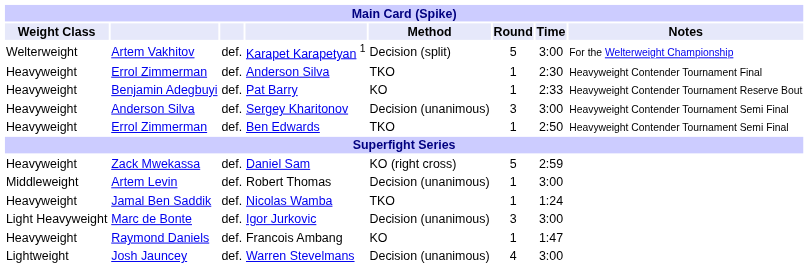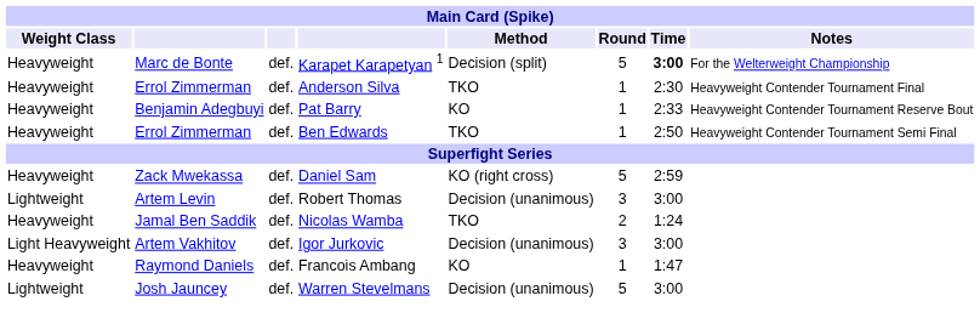 <table class="toccolours" style="font-size: 80%;">
 <tr>
 <th colspan="8" style="background-color: #ccf; color: #000080; text-align: center;"><strong>Main Card (Spike)</strong></th>
 </tr>
 <tr>
 <th colspan="1" style="background-color: #E6E8FA; color: #000000; text-align: center;">Weight Class</th>
 <th colspan="1" style="background-color: #E6E8FA; color: #000000; text-align: center;"></th>
 <th colspan="1" style="background-color: #E6E8FA; color: #000000; text-align: center;"></th>
 <th colspan="1" style="background-color: #E6E8FA; color: #000000; text-align: center;"></th>
 <th colspan="1" style="background-color: #E6E8FA; color: #000000; text-align: center;">Method</th>
 <th colspan="1" style="background-color: #E6E8FA; color: #000000; text-align: center;">Round</th>
 <th colspan="1" style="background-color: #E6E8FA; color: #000000; text-align: center;">Time</th>
 <th colspan="1" style="background-color: #E6E8FA; color: #000000; text-align: center;">Notes</th>
 </tr>
 <tr>
-<td>Welterweight</td>
-<td> <a href='#'>Artem Vakhitov</a></td>
+<td>Heavyweight</td>
+<td> <a href='#'>Marc de Bonte</a></td>
 <td align=center>def.</td>
 <td> <a href='#'>Karapet Karapetyan</a> <sup>1</sup></td>
 <td>Decision (split)</td>
 <td align=center>5</td>
-<td align=center>3:00</td>
+<td align=center><strong>3:00</strong></td>
 <td><small>For the <a href='#'>Welterweight Championship</a> </small></td>
 </tr>
 <tr>
 <td>Heavyweight</td>
 <td> <a href='#'>Errol Zimmerman</a></td>
 <td align=center>def.</td>
 <td> <a href='#'>Anderson Silva</a></td>
 <td>TKO</td>
 <td align=center>1</td>
 <td align=center>2:30</td>
 <td><small>Heavyweight Contender Tournament Final</small></td>
 </tr>
 <tr>
 <td>Heavyweight</td>
 <td> <a href='#'>Benjamin Adegbuyi</a></td>
 <td align=center>def.</td>
 <td> <a href='#'>Pat Barry</a></td>
 <td>KO</td>
 <td align=center>1</td>
 <td align=center>2:33</td>
 <td><small>Heavyweight Contender Tournament Reserve Bout </small></td>
-</tr>
-<tr>
-<td>Heavyweight</td>
-<td> <a href='#'>Anderson Silva</a></td>
-<td align=center>def.</td>
-<td> <a href='#'>Sergey Kharitonov</a></td>
-<td>Decision (unanimous)</td>
-<td align=center>3</td>
-<td align=center>3:00</td>
-<td><small>Heavyweight Contender Tournament Semi Final</small></td>
 </tr>
 <tr>
 <td>Heavyweight</td>
 <td> <a href='#'>Errol Zimmerman</a></td>
 <td align=center>def.</td>
 <td> <a href='#'>Ben Edwards</a></td>
 <td>TKO</td>
 <td align=center>1</td>
 <td align=center>2:50</td>
 <td><small>Heavyweight Contender Tournament Semi Final</small></td>
 </tr>
 <tr>
 <th colspan="8" style="background-color: #ccf; color: #000080; text-align: center;"><strong>Superfight Series</strong></th>
 </tr>
 <tr>
 <td>Heavyweight</td>
 <td> <a href='#'>Zack Mwekassa</a></td>
 <td align=center>def.</td>
 <td> <a href='#'>Daniel Sam</a></td>
 <td>KO (right cross)</td>
 <td align=center>5</td>
 <td align=center>2:59</td>
 <td></td>
 </tr>
 <tr>
-<td>Middleweight</td>
+<td>Lightweight</td>
 <td> <a href='#'>Artem Levin</a></td>
 <td align=center>def.</td>
 <td> Robert Thomas</td>
 <td>Decision (unanimous)</td>
-<td align=center>1</td>
+<td align=center>3</td>
 <td align=center>3:00</td>
 </tr>
 <tr>
 <td>Heavyweight</td>
 <td> <a href='#'>Jamal Ben Saddik</a></td>
 <td align=center>def.</td>
 <td> <a href='#'>Nicolas Wamba</a></td>
 <td>TKO</td>
-<td align=center>1</td>
+<td align=center>2</td>
 <td align=center>1:24</td>
 </tr>
 <tr>
 <td>Light Heavyweight</td>
-<td> <a href='#'>Marc de Bonte</a></td>
+<td> <a href='#'>Artem Vakhitov</a></td>
 <td align=center>def.</td>
 <td> <a href='#'>Igor Jurkovic</a></td>
 <td>Decision (unanimous)</td>
 <td align=center>3</td>
 <td align=center>3:00</td>
 </tr>
 <tr>
 <td>Heavyweight</td>
 <td> <a href='#'>Raymond Daniels</a></td>
 <td align=center>def.</td>
 <td> Francois Ambang</td>
 <td>KO</td>
 <td align=center>1</td>
 <td align=center>1:47</td>
 </tr>
 <tr>
 <td>Lightweight</td>
 <td> <a href='#'>Josh Jauncey</a></td>
 <td align=center>def.</td>
 <td> <a href='#'>Warren Stevelmans</a></td>
 <td>Decision (unanimous)</td>
-<td align=center>4</td>
+<td align=center>5</td>
 <td align=center>3:00</td>
 </tr>
 <tr>
 </tr>
 </table>
